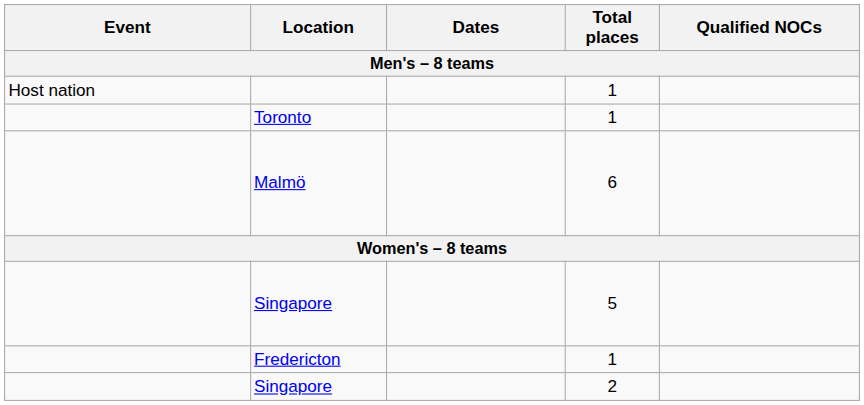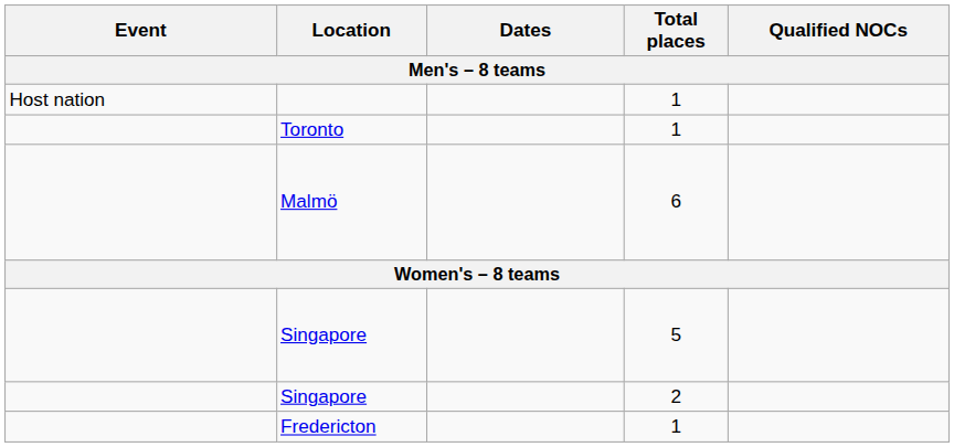 <table class="wikitable" width=800>
 <tr>
 <th>Event</th>
 <th width=120>Location</th>
 <th width=160>Dates</th>
 <th width=80>Total places</th>
 <th width=180>Qualified NOCs</th>
 </tr>
 <tr style="font-size:95%;">
 <th colspan=5>Men's – 8 teams</th>
 </tr>
 <tr>
 <td>Host nation</td>
 <td></td>
 <td></td>
 <td align="center">1</td>
 <td></td>
 </tr>
 <tr>
 <td></td>
 <td> <a href='#'>Toronto</a></td>
 <td align="center"></td>
 <td align="center">1</td>
 <td></td>
 </tr>
 <tr>
 <td></td>
 <td> <a href='#'>Malmö</a></td>
 <td align="center"></td>
 <td align="center">6</td>
 <td><br><br><br><br><br></td>
 </tr>
 <tr style="font-size:95%;">
 <th colspan=5>Women's – 8 teams</th>
 </tr>
 <tr>
 <td></td>
 <td> <a href='#'>Singapore</a></td>
 <td align="center"></td>
 <td align="center">5</td>
 <td><br><br><br><br></td>
 </tr>
 <tr>
 <td></td>
+<td> <a href='#'>Singapore</a></td>
+<td align="center"></td>
+<td align="center">2</td>
+<td><br></td>
+</tr>
+<tr>
+<td></td>
 <td> <a href='#'>Fredericton</a></td>
 <td align="center"></td>
 <td align="center">1</td>
 <td></td>
 </tr>
-<tr>
-<td></td>
-<td> <a href='#'>Singapore</a></td>
-<td align="center"></td>
-<td align="center">2</td>
-<td><br></td>
-</tr>
 </table>
